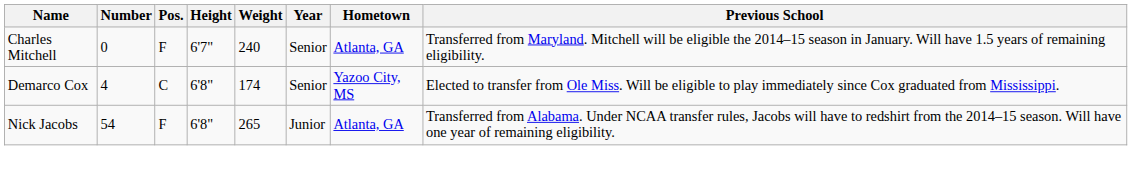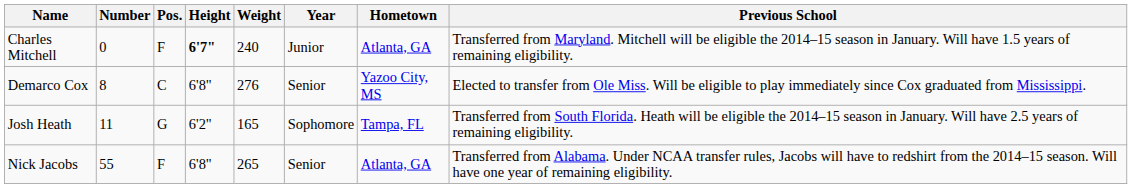 <table class="wikitable sortable" border="1">
 <tr>
 <th>Name</th>
 <th>Number</th>
 <th>Pos.</th>
 <th>Height</th>
 <th>Weight</th>
 <th>Year</th>
 <th>Hometown</th>
 <th class="unsortable">Previous School</th>
 </tr>
 <tr>
 <td sortname>Charles Mitchell</td>
 <td>0</td>
 <td>F</td>
-<td>6'7"</td>
+<td><strong>6'7"</strong></td>
 <td>240</td>
-<td>Senior</td>
+<td>Junior</td>
 <td><a href='#'>Atlanta, GA</a></td>
 <td>Transferred from <a href='#'>Maryland</a>. Mitchell will be eligible the 2014–15 season in January. Will have 1.5 years of remaining eligibility.</td>
 </tr>
 <tr>
 <td sortname>Demarco Cox</td>
-<td>4</td>
+<td>8</td>
 <td>C</td>
 <td>6'8"</td>
-<td>174</td>
+<td>276</td>
 <td>Senior</td>
 <td><a href='#'>Yazoo City, MS</a></td>
 <td>Elected to transfer from <a href='#'>Ole Miss</a>. Will be eligible to play immediately since Cox graduated from <a href='#'>Mississippi</a>.</td>
 </tr>
 <tr>
+<td sortname>Josh Heath</td>
+<td>11</td>
+<td>G</td>
+<td>6'2"</td>
+<td>165</td>
+<td>Sophomore</td>
+<td><a href='#'>Tampa, FL</a></td>
+<td>Transferred from <a href='#'>South Florida</a>. Heath will be eligible the 2014–15 season in January. Will have 2.5 years of remaining eligibility.</td>
+</tr>
+<tr>
 <td sortname>Nick Jacobs</td>
-<td>54</td>
+<td>55</td>
 <td>F</td>
 <td>6'8"</td>
 <td>265</td>
-<td>Junior</td>
+<td>Senior</td>
 <td><a href='#'>Atlanta, GA</a></td>
 <td>Transferred from <a href='#'>Alabama</a>. Under NCAA transfer rules, Jacobs will have to redshirt from the 2014–15 season. Will have one year of remaining eligibility.</td>
 </tr>
 </table>
